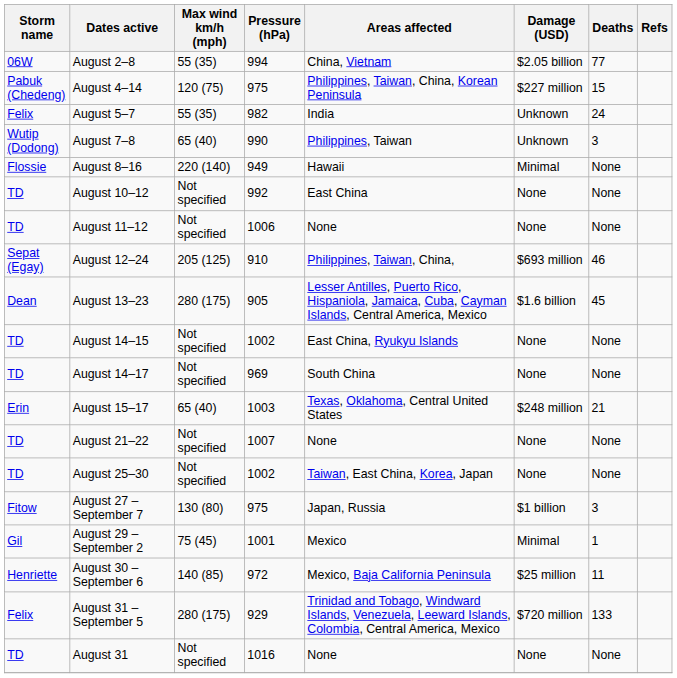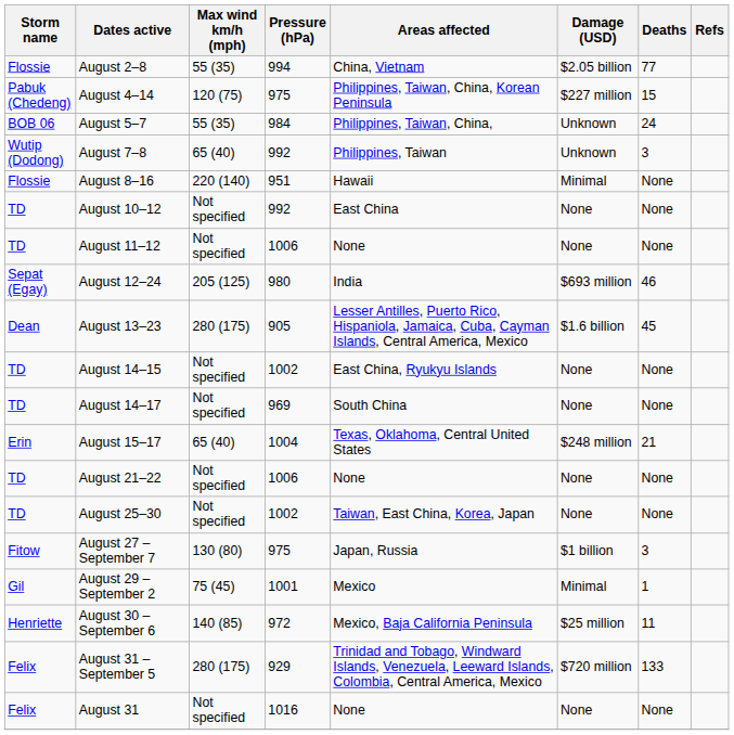 <table class="wikitable sortable">
 <tr>
 <th width="5%">Storm name</th>
 <th width="15%">Dates active</th>
 <th width="10%">Max wind<br>km/h (mph)</th>
 <th width="5%">Pressure<br>(hPa)</th>
 <th width="30%">Areas affected</th>
 <th width="10%">Damage<br>(USD)</th>
 <th width="5%">Deaths</th>
 <th width="5%">Refs</th>
 </tr>
 <tr>
-<td><a href='#'>06W</a></td>
+<td><a href='#'>Flossie</a></td>
 <td>August 2–8</td>
 <td>55 (35)</td>
 <td>994</td>
 <td>China, <a href='#'>Vietnam</a></td>
 <td>$2.05 billion</td>
 <td>77</td>
 <td></td>
 </tr>
 <tr>
 <td><a href='#'>Pabuk (Chedeng)</a></td>
 <td>August 4–14</td>
 <td>120 (75)</td>
 <td>975</td>
 <td><a href='#'>Philippines</a>, <a href='#'>Taiwan</a>,  China, <a href='#'>Korean Peninsula</a></td>
 <td>$227 million</td>
 <td>15</td>
 <td></td>
 </tr>
 <tr>
-<td><a href='#'>Felix</a></td>
+<td><a href='#'>BOB 06</a></td>
 <td>August 5–7</td>
 <td>55 (35)</td>
-<td>982</td>
-<td>India</td>
+<td>984</td>
+<td><a href='#'>Philippines</a>, <a href='#'>Taiwan</a>,  China,</td>
 <td>Unknown</td>
 <td>24</td>
 <td></td>
 </tr>
 <tr>
 <td><a href='#'>Wutip (Dodong)</a></td>
 <td>August 7–8</td>
 <td>65 (40)</td>
-<td>990</td>
+<td>992</td>
 <td><a href='#'>Philippines</a>, Taiwan</td>
 <td>Unknown</td>
 <td>3</td>
 <td></td>
 </tr>
 <tr>
 <td><a href='#'>Flossie</a></td>
 <td>August 8–16</td>
 <td>220 (140)</td>
-<td>949</td>
+<td>951</td>
 <td>Hawaii</td>
 <td>Minimal</td>
 <td>None</td>
 <td></td>
 </tr>
 <tr>
 <td><a href='#'>TD</a></td>
 <td>August 10–12</td>
 <td>Not specified</td>
 <td>992</td>
 <td>East China</td>
 <td>None</td>
 <td>None</td>
 <td></td>
 </tr>
 <tr>
 <td><a href='#'>TD</a></td>
 <td>August 11–12</td>
 <td>Not specified</td>
 <td>1006</td>
 <td>None</td>
 <td>None</td>
 <td>None</td>
 <td></td>
 </tr>
 <tr>
 <td><a href='#'>Sepat (Egay)</a></td>
 <td>August 12–24</td>
 <td>205 (125)</td>
-<td>910</td>
-<td><a href='#'>Philippines</a>, <a href='#'>Taiwan</a>,  China,</td>
+<td>980</td>
+<td>India</td>
 <td>$693 million</td>
 <td>46</td>
 <td></td>
 </tr>
 <tr>
 <td><a href='#'>Dean</a></td>
 <td>August 13–23</td>
 <td>280 (175)</td>
 <td>905</td>
 <td><a href='#'>Lesser Antilles</a>, <a href='#'>Puerto Rico</a>, <a href='#'>Hispaniola</a>, <a href='#'>Jamaica</a>, <a href='#'>Cuba</a>, <a href='#'>Cayman Islands</a>, Central America, Mexico</td>
 <td>$1.6 billion</td>
 <td>45</td>
 <td></td>
 </tr>
 <tr>
 <td><a href='#'>TD</a></td>
 <td>August 14–15</td>
 <td>Not specified</td>
 <td>1002</td>
 <td>East China, <a href='#'>Ryukyu Islands</a></td>
 <td>None</td>
 <td>None</td>
 <td></td>
 </tr>
 <tr>
 <td><a href='#'>TD</a></td>
 <td>August 14–17</td>
 <td>Not specified</td>
 <td>969</td>
 <td>South China</td>
 <td>None</td>
 <td>None</td>
 <td></td>
 </tr>
 <tr>
 <td><a href='#'>Erin</a></td>
 <td>August 15–17</td>
 <td>65 (40)</td>
-<td>1003</td>
+<td>1004</td>
 <td><a href='#'>Texas</a>, <a href='#'>Oklahoma</a>, Central United States</td>
 <td>$248 million</td>
 <td>21</td>
 <td></td>
 </tr>
 <tr>
 <td><a href='#'>TD</a></td>
 <td>August 21–22</td>
 <td>Not specified</td>
-<td>1007</td>
+<td>1006</td>
 <td>None</td>
 <td>None</td>
 <td>None</td>
 <td></td>
 </tr>
 <tr>
 <td><a href='#'>TD</a></td>
 <td>August 25–30</td>
 <td>Not specified</td>
 <td>1002</td>
 <td><a href='#'>Taiwan</a>, East China, <a href='#'>Korea</a>, Japan</td>
 <td>None</td>
 <td>None</td>
 <td></td>
 </tr>
 <tr>
 <td><a href='#'>Fitow</a></td>
 <td>August 27 – September 7</td>
 <td>130 (80)</td>
 <td>975</td>
 <td>Japan, Russia</td>
 <td>$1 billion</td>
 <td>3</td>
 <td></td>
 </tr>
 <tr>
 <td><a href='#'>Gil</a></td>
 <td>August 29 – September 2</td>
 <td>75 (45)</td>
 <td>1001</td>
 <td>Mexico</td>
 <td>Minimal</td>
 <td>1</td>
 <td></td>
 </tr>
 <tr>
 <td><a href='#'>Henriette</a></td>
 <td>August 30 – September 6</td>
 <td>140 (85)</td>
 <td>972</td>
 <td>Mexico, <a href='#'>Baja California Peninsula</a></td>
 <td>$25 million</td>
 <td>11</td>
 <td></td>
 </tr>
 <tr>
 <td><a href='#'>Felix</a></td>
 <td>August 31 – September 5</td>
 <td>280 (175)</td>
 <td>929</td>
 <td><a href='#'>Trinidad and Tobago</a>, <a href='#'>Windward Islands</a>, <a href='#'>Venezuela</a>, <a href='#'>Leeward Islands</a>, <a href='#'>Colombia</a>, Central America, Mexico</td>
 <td>$720 million</td>
 <td>133</td>
 <td></td>
 </tr>
 <tr>
-<td><a href='#'>TD</a></td>
+<td><a href='#'>Felix</a></td>
 <td>August 31</td>
 <td>Not specified</td>
 <td>1016</td>
 <td>None</td>
 <td>None</td>
 <td>None</td>
 <td></td>
 </tr>
 <tr>
 </tr>
 </table>
